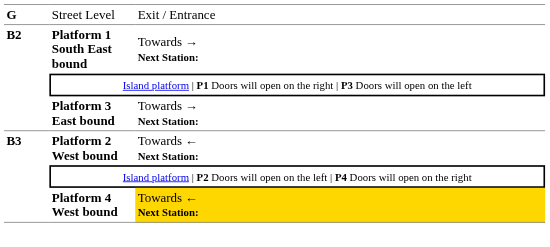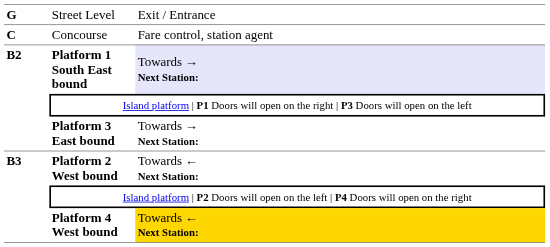 <table table border=0 cellspacing=0 cellpadding=3>
 <tr>
 <td style="border-top:solid 1px grey;" width=50 valign=top><strong>G</strong></td>
 <td style="border-top:solid 1px grey;" width=100 valign=top>Street Level</td>
 <td style="border-top:solid 1px grey;" width=500 valign=top>Exit / Entrance</td>
 </tr>
 <tr>
+<td style="border-top:solid 1px grey;" width=50 valign=top><strong>C</strong></td>
+<td style="border-top:solid 1px grey;" width=100 valign=top>Concourse</td>
+<td style="border-top:solid 1px grey;" width=500 valign=top>Fare control, station agent</td>
+</tr>
+<tr>
 <td style="border-top:solid 1px grey;border-bottom:solid 1px grey;" width=50 rowspan=3 valign=top><strong>B2</strong></td>
 <td style="border-bottom:solid 0px gray;border-top:solid 1px grey;" width=100><span><strong>Platform 1</strong><br><strong>South East bound </strong></span></td>
-<td style="border-bottom:solid 0px gray;border-top:solid 1px grey;" width=500>Towards → <br><small><strong>Next Station:</strong> </small></td>
+<td style="background: lavender; border-bottom:solid 0px gray;border-top:solid 1px grey;" width=500>Towards → <br><small><strong>Next Station:</strong> </small></td>
 </tr>
 <tr>
 <td style="border-top:solid 2px black;border-right:solid 2px black;border-left:solid 2px black;border-bottom:solid 2px black;text-align:center;" colspan=2><small><a href='#'>Island platform</a> | <strong>P1</strong> Doors will open on the right | <strong>P3</strong> Doors will open on the left </small></td>
 </tr>
 <tr>
 <td style="border-bottom:solid 1px grey;"><span><strong>Platform 3</strong><br><strong> East bound </strong></span></td>
 <td style="border-bottom:solid 1px grey;"><span></span>Towards → <br><small><strong>Next Station:</strong> </small></td>
 </tr>
 <tr>
 <td style="border-top:solid 0px gray;border-bottom:solid 1px grey;" width=50 rowspan=3 valign=top><strong>B3</strong></td>
 <td><span><strong>Platform 2</strong><br><strong>West bound </strong></span></td>
 <td><span></span>Towards ← <br><small><strong>Next Station:</strong> </small></td>
 </tr>
 <tr>
 <td style="border-top:solid 2px black;border-right:solid 2px black;border-left:solid 2px black;border-bottom:solid 2px black;text-align:center;" colspan=2><small><a href='#'>Island platform</a> | <strong>P2</strong> Doors will open on the left | <strong>P4</strong> Doors will open on the right </small></td>
 </tr>
 <tr>
 <td style="border-bottom:solid 1px grey;"><span><strong>Platform 4</strong><br><strong>West bound </strong></span></td>
 <td style="background: gold; border-bottom:solid 1px grey;">Towards ← <br><small><strong>Next Station:</strong> </small></td>
 </tr>
 </table>
